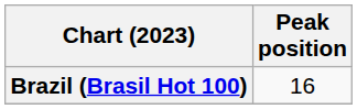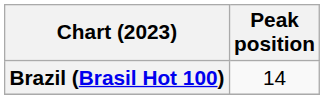 <table class="wikitable sortable plainrowheaders" style="text-align:center">
 <tr>
 <th>Chart (2023)</th>
 <th>Peak<br>position</th>
 </tr>
 <tr>
 <th scope="row">Brazil (<a href='#'>Brasil Hot 100</a>)</th>
-<td>16</td>
+<td>14</td>
 </tr>
 <tr>
 </tr>
 </table>
